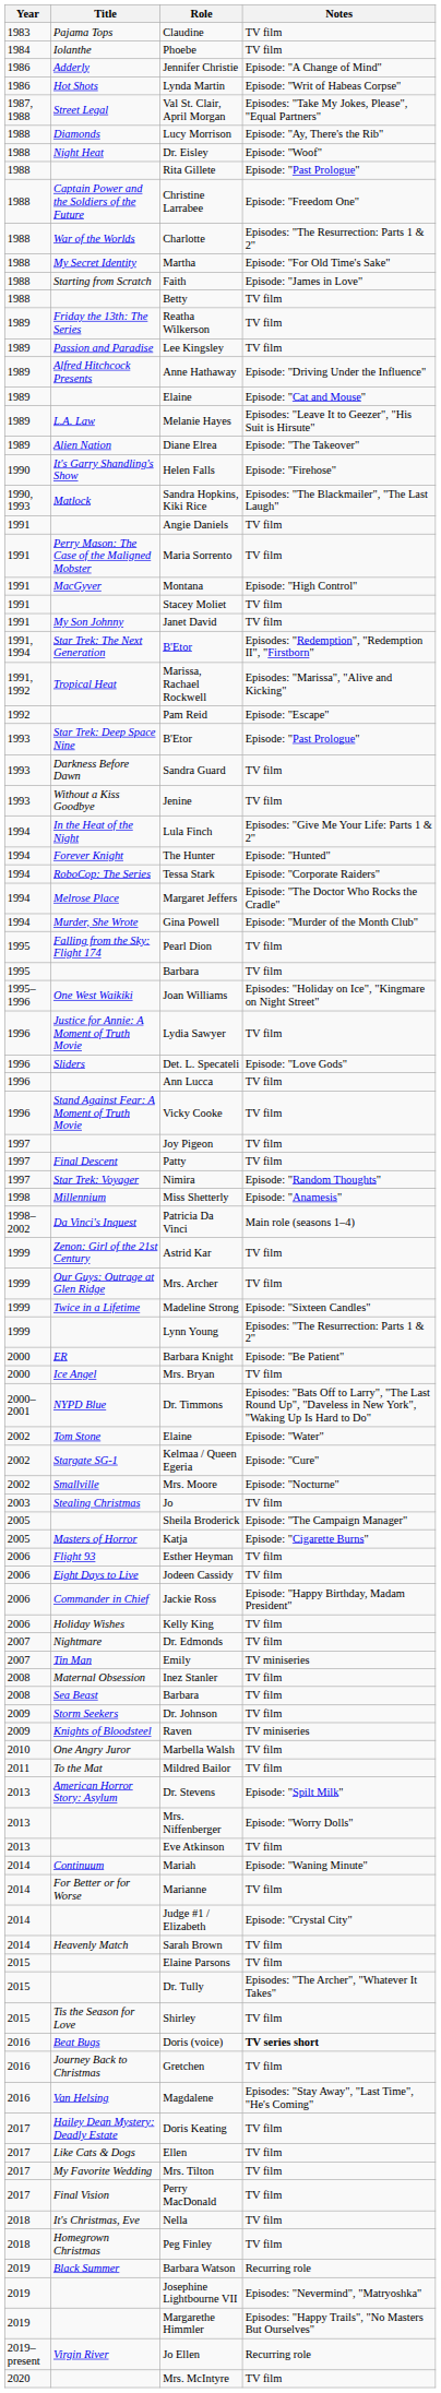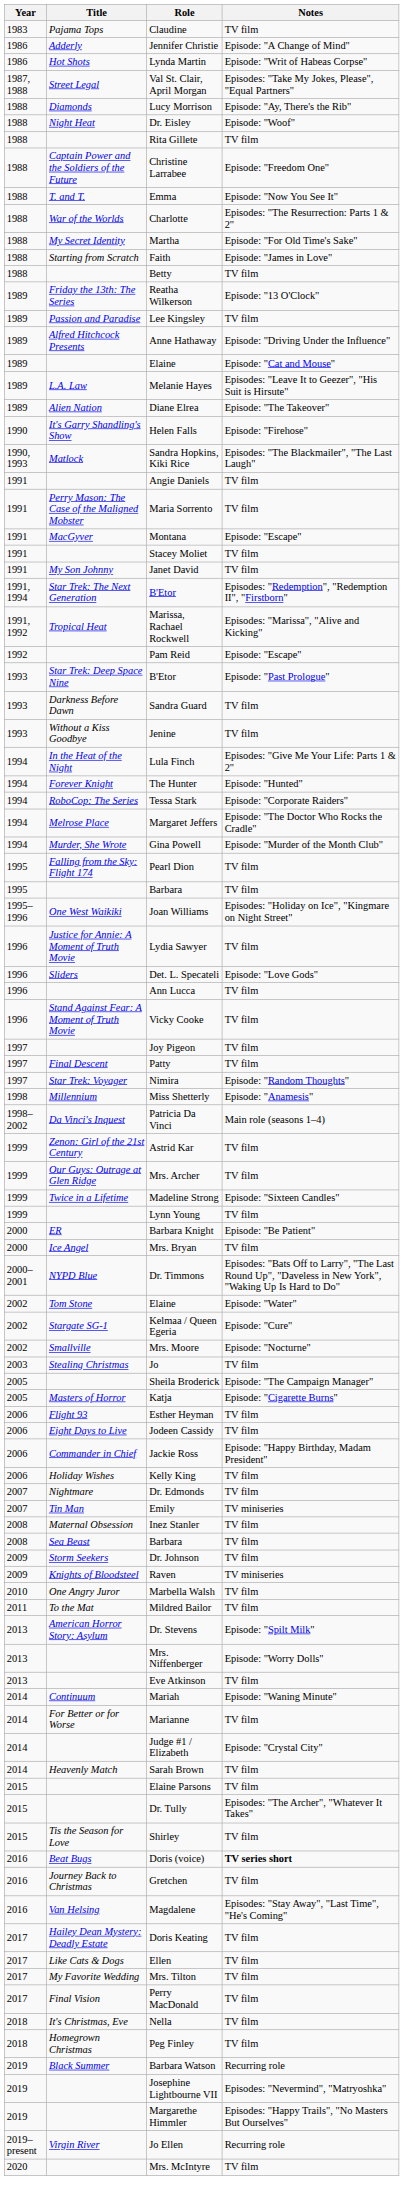 <table class="wikitable sortable">
 <tr>
 <th>Year</th>
 <th>Title</th>
 <th>Role</th>
 <th class="unsortable">Notes</th>
 </tr>
 <tr>
 <td>1983</td>
 <td><em>Pajama Tops</em></td>
 <td>Claudine</td>
-<td>TV film</td>
-</tr>
-<tr>
-<td>1984</td>
-<td><em>Iolanthe</em></td>
-<td>Phoebe</td>
 <td>TV film</td>
 </tr>
 <tr>
 <td>1986</td>
 <td><em><a href='#'>Adderly</a></em></td>
 <td>Jennifer Christie</td>
 <td>Episode: "A Change of Mind"</td>
 </tr>
 <tr>
 <td>1986</td>
 <td><em><a href='#'>Hot Shots</a></em></td>
 <td>Lynda Martin</td>
 <td>Episode: "Writ of Habeas Corpse"</td>
 </tr>
 <tr>
 <td>1987, 1988</td>
 <td><em><a href='#'>Street Legal</a></em></td>
 <td>Val St. Clair, April Morgan</td>
 <td>Episodes: "Take My Jokes, Please", "Equal Partners"</td>
 </tr>
 <tr>
 <td>1988</td>
 <td><em><a href='#'>Diamonds</a></em></td>
 <td>Lucy Morrison</td>
 <td>Episode: "Ay, There's the Rib"</td>
 </tr>
 <tr>
 <td>1988</td>
 <td><em><a href='#'>Night Heat</a></em></td>
 <td>Dr. Eisley</td>
 <td>Episode: "Woof"</td>
 </tr>
 <tr>
 <td>1988</td>
 <td><em></em></td>
 <td>Rita Gillete</td>
-<td>Episode: "<a href='#'>Past Prologue</a>"</td>
+<td>TV film</td>
 </tr>
 <tr>
 <td>1988</td>
 <td><em><a href='#'>Captain Power and the Soldiers of the Future</a></em></td>
 <td>Christine Larrabee</td>
 <td>Episode: "Freedom One"</td>
+</tr>
+<tr>
+<td>1988</td>
+<td><em><a href='#'>T. and T.</a></em></td>
+<td>Emma</td>
+<td>Episode: "Now You See It"</td>
 </tr>
 <tr>
 <td>1988</td>
 <td><em><a href='#'>War of the Worlds</a></em></td>
 <td>Charlotte</td>
 <td>Episodes: "The Resurrection: Parts 1 & 2"</td>
 </tr>
 <tr>
 <td>1988</td>
 <td><em><a href='#'>My Secret Identity</a></em></td>
 <td>Martha</td>
 <td>Episode: "For Old Time's Sake"</td>
 </tr>
 <tr>
 <td>1988</td>
 <td><em>Starting from Scratch</em></td>
 <td>Faith</td>
 <td>Episode: "James in Love"</td>
 </tr>
 <tr>
 <td>1988</td>
 <td><em></em></td>
 <td>Betty</td>
 <td>TV film</td>
 </tr>
 <tr>
 <td>1989</td>
 <td><em><a href='#'>Friday the 13th: The Series</a></em></td>
 <td>Reatha Wilkerson</td>
-<td>TV film</td>
+<td>Episode: "13 O'Clock"</td>
 </tr>
 <tr>
 <td>1989</td>
 <td><em><a href='#'>Passion and Paradise</a></em></td>
 <td>Lee Kingsley</td>
 <td>TV film</td>
 </tr>
 <tr>
 <td>1989</td>
 <td><em><a href='#'>Alfred Hitchcock Presents</a></em></td>
 <td>Anne Hathaway</td>
 <td>Episode: "Driving Under the Influence"</td>
 </tr>
 <tr>
 <td>1989</td>
 <td><em></em></td>
 <td>Elaine</td>
 <td>Episode: "<a href='#'>Cat and Mouse</a>"</td>
 </tr>
 <tr>
 <td>1989</td>
 <td><em><a href='#'>L.A. Law</a></em></td>
 <td>Melanie Hayes</td>
 <td>Episodes: "Leave It to Geezer", "His Suit is Hirsute"</td>
 </tr>
 <tr>
 <td>1989</td>
 <td><em><a href='#'>Alien Nation</a></em></td>
 <td>Diane Elrea</td>
 <td>Episode: "The Takeover"</td>
 </tr>
 <tr>
 <td>1990</td>
 <td><em><a href='#'>It's Garry Shandling's Show</a></em></td>
 <td>Helen Falls</td>
 <td>Episode: "Firehose"</td>
 </tr>
 <tr>
 <td>1990, 1993</td>
 <td><em><a href='#'>Matlock</a></em></td>
 <td>Sandra Hopkins, Kiki Rice</td>
 <td>Episodes: "The Blackmailer", "The Last Laugh"</td>
 </tr>
 <tr>
 <td>1991</td>
 <td><em></em></td>
 <td>Angie Daniels</td>
 <td>TV film</td>
 </tr>
 <tr>
 <td>1991</td>
 <td><em><a href='#'>Perry Mason: The Case of the Maligned Mobster</a></em></td>
 <td>Maria Sorrento</td>
 <td>TV film</td>
 </tr>
 <tr>
 <td>1991</td>
 <td><em><a href='#'>MacGyver</a></em></td>
 <td>Montana</td>
-<td>Episode: "High Control"</td>
+<td>Episode: "Escape"</td>
 </tr>
 <tr>
 <td>1991</td>
 <td><em></em></td>
 <td>Stacey Moliet</td>
 <td>TV film</td>
 </tr>
 <tr>
 <td>1991</td>
 <td><em><a href='#'>My Son Johnny</a></em></td>
 <td>Janet David</td>
 <td>TV film</td>
 </tr>
 <tr>
 <td>1991, 1994</td>
 <td><em><a href='#'>Star Trek: The Next Generation</a></em></td>
 <td><a href='#'>B'Etor</a></td>
 <td>Episodes: "<a href='#'>Redemption</a>", "Redemption II", "<a href='#'>Firstborn</a>"</td>
 </tr>
 <tr>
 <td>1991, 1992</td>
 <td><em><a href='#'>Tropical Heat</a></em></td>
 <td>Marissa, Rachael Rockwell</td>
 <td>Episodes: "Marissa", "Alive and Kicking"</td>
 </tr>
 <tr>
 <td>1992</td>
 <td><em></em></td>
 <td>Pam Reid</td>
 <td>Episode: "Escape"</td>
 </tr>
 <tr>
 <td>1993</td>
 <td><em><a href='#'>Star Trek: Deep Space Nine</a></em></td>
 <td>B'Etor</td>
 <td>Episode: "<a href='#'>Past Prologue</a>"</td>
 </tr>
 <tr>
 <td>1993</td>
 <td><em>Darkness Before Dawn</em></td>
 <td>Sandra Guard</td>
 <td>TV film</td>
 </tr>
 <tr>
 <td>1993</td>
 <td><em>Without a Kiss Goodbye</em></td>
 <td>Jenine</td>
 <td>TV film</td>
 </tr>
 <tr>
 <td>1994</td>
 <td><em><a href='#'>In the Heat of the Night</a></em></td>
 <td>Lula Finch</td>
 <td>Episodes: "Give Me Your Life: Parts 1 & 2"</td>
 </tr>
 <tr>
 <td>1994</td>
 <td><em><a href='#'>Forever Knight</a></em></td>
 <td>The Hunter</td>
 <td>Episode: "Hunted"</td>
 </tr>
 <tr>
 <td>1994</td>
 <td><em><a href='#'>RoboCop: The Series</a></em></td>
 <td>Tessa Stark</td>
 <td>Episode: "Corporate Raiders"</td>
 </tr>
 <tr>
 <td>1994</td>
 <td><em><a href='#'>Melrose Place</a></em></td>
 <td>Margaret Jeffers</td>
 <td>Episode: "The Doctor Who Rocks the Cradle"</td>
 </tr>
 <tr>
 <td>1994</td>
 <td><em><a href='#'>Murder, She Wrote</a></em></td>
 <td>Gina Powell</td>
 <td>Episode: "Murder of the Month Club"</td>
 </tr>
 <tr>
 <td>1995</td>
 <td><em><a href='#'>Falling from the Sky: Flight 174</a></em></td>
 <td>Pearl Dion</td>
 <td>TV film</td>
 </tr>
 <tr>
 <td>1995</td>
 <td><em></em></td>
 <td>Barbara</td>
 <td>TV film</td>
 </tr>
 <tr>
 <td>1995–1996</td>
 <td><em><a href='#'>One West Waikiki</a></em></td>
 <td>Joan Williams</td>
 <td>Episodes: "Holiday on Ice", "Kingmare on Night Street"</td>
 </tr>
 <tr>
 <td>1996</td>
 <td><em><a href='#'>Justice for Annie: A Moment of Truth Movie</a></em></td>
 <td>Lydia Sawyer</td>
 <td>TV film</td>
 </tr>
 <tr>
 <td>1996</td>
 <td><em><a href='#'>Sliders</a></em></td>
 <td>Det. L. Specateli</td>
 <td>Episode: "Love Gods"</td>
 </tr>
 <tr>
 <td>1996</td>
 <td><em></em></td>
 <td>Ann Lucca</td>
 <td>TV film</td>
 </tr>
 <tr>
 <td>1996</td>
 <td><em><a href='#'>Stand Against Fear: A Moment of Truth Movie</a></em></td>
 <td>Vicky Cooke</td>
 <td>TV film</td>
 </tr>
 <tr>
 <td>1997</td>
 <td><em></em></td>
 <td>Joy Pigeon</td>
 <td>TV film</td>
 </tr>
 <tr>
 <td>1997</td>
 <td><em><a href='#'>Final Descent</a></em></td>
 <td>Patty</td>
 <td>TV film</td>
 </tr>
 <tr>
 <td>1997</td>
 <td><em><a href='#'>Star Trek: Voyager</a></em></td>
 <td>Nimira</td>
 <td>Episode: "<a href='#'>Random Thoughts</a>"</td>
 </tr>
 <tr>
 <td>1998</td>
 <td><em><a href='#'>Millennium</a></em></td>
 <td>Miss Shetterly</td>
 <td>Episode: "<a href='#'>Anamesis</a>"</td>
 </tr>
 <tr>
 <td>1998–2002</td>
 <td><em><a href='#'>Da Vinci's Inquest</a></em></td>
 <td>Patricia Da Vinci</td>
 <td>Main role (seasons 1–4)</td>
 </tr>
 <tr>
 <td>1999</td>
 <td><em><a href='#'>Zenon: Girl of the 21st Century</a></em></td>
 <td>Astrid Kar</td>
 <td>TV film</td>
 </tr>
 <tr>
 <td>1999</td>
 <td><em><a href='#'>Our Guys: Outrage at Glen Ridge</a></em></td>
 <td>Mrs. Archer</td>
 <td>TV film</td>
 </tr>
 <tr>
 <td>1999</td>
 <td><em><a href='#'>Twice in a Lifetime</a></em></td>
 <td>Madeline Strong</td>
 <td>Episode: "Sixteen Candles"</td>
 </tr>
 <tr>
 <td>1999</td>
 <td><em></em></td>
 <td>Lynn Young</td>
-<td>Episodes: "The Resurrection: Parts 1 & 2"</td>
+<td>TV film</td>
 </tr>
 <tr>
 <td>2000</td>
 <td><em><a href='#'>ER</a></em></td>
 <td>Barbara Knight</td>
 <td>Episode: "Be Patient"</td>
 </tr>
 <tr>
 <td>2000</td>
 <td><em><a href='#'>Ice Angel</a></em></td>
 <td>Mrs. Bryan</td>
 <td>TV film</td>
 </tr>
 <tr>
 <td>2000–2001</td>
 <td><em><a href='#'>NYPD Blue</a></em></td>
 <td>Dr. Timmons</td>
 <td>Episodes: "Bats Off to Larry", "The Last Round Up", "Daveless in New York", "Waking Up Is Hard to Do"</td>
 </tr>
 <tr>
 <td>2002</td>
 <td><em><a href='#'>Tom Stone</a></em></td>
 <td>Elaine</td>
 <td>Episode: "Water"</td>
 </tr>
 <tr>
 <td>2002</td>
 <td><em><a href='#'>Stargate SG-1</a></em></td>
 <td>Kelmaa / Queen Egeria</td>
 <td>Episode: "Cure"</td>
 </tr>
 <tr>
 <td>2002</td>
 <td><em><a href='#'>Smallville</a></em></td>
 <td>Mrs. Moore</td>
 <td>Episode: "Nocturne"</td>
 </tr>
 <tr>
 <td>2003</td>
 <td><em><a href='#'>Stealing Christmas</a></em></td>
 <td>Jo</td>
 <td>TV film</td>
 </tr>
 <tr>
 <td>2005</td>
 <td><em></em></td>
 <td>Sheila Broderick</td>
 <td>Episode: "The Campaign Manager"</td>
 </tr>
 <tr>
 <td>2005</td>
 <td><em><a href='#'>Masters of Horror</a></em></td>
 <td>Katja</td>
 <td>Episode: "<a href='#'>Cigarette Burns</a>"</td>
 </tr>
 <tr>
 <td>2006</td>
 <td><em><a href='#'>Flight 93</a></em></td>
 <td>Esther Heyman</td>
 <td>TV film</td>
 </tr>
 <tr>
 <td>2006</td>
 <td><em><a href='#'>Eight Days to Live</a></em></td>
 <td>Jodeen Cassidy</td>
 <td>TV film</td>
 </tr>
 <tr>
 <td>2006</td>
 <td><em><a href='#'>Commander in Chief</a></em></td>
 <td>Jackie Ross</td>
 <td>Episode: "Happy Birthday, Madam President"</td>
 </tr>
 <tr>
 <td>2006</td>
 <td><em>Holiday Wishes</em></td>
 <td>Kelly King</td>
 <td>TV film</td>
 </tr>
 <tr>
 <td>2007</td>
 <td><em>Nightmare</em></td>
 <td>Dr. Edmonds</td>
 <td>TV film</td>
 </tr>
 <tr>
 <td>2007</td>
 <td><em><a href='#'>Tin Man</a></em></td>
 <td>Emily</td>
 <td>TV miniseries</td>
 </tr>
 <tr>
 <td>2008</td>
 <td><em>Maternal Obsession</em></td>
 <td>Inez Stanler</td>
 <td>TV film</td>
 </tr>
 <tr>
 <td>2008</td>
 <td><em><a href='#'>Sea Beast</a></em></td>
 <td>Barbara</td>
 <td>TV film</td>
 </tr>
 <tr>
 <td>2009</td>
 <td><em><a href='#'>Storm Seekers</a></em></td>
 <td>Dr. Johnson</td>
 <td>TV film</td>
 </tr>
 <tr>
 <td>2009</td>
 <td><em><a href='#'>Knights of Bloodsteel</a></em></td>
 <td>Raven</td>
 <td>TV miniseries</td>
 </tr>
 <tr>
 <td>2010</td>
 <td><em>One Angry Juror</em></td>
 <td>Marbella Walsh</td>
 <td>TV film</td>
 </tr>
 <tr>
 <td>2011</td>
 <td><em>To the Mat</em></td>
 <td>Mildred Bailor</td>
 <td>TV film</td>
 </tr>
 <tr>
 <td>2013</td>
 <td><em><a href='#'>American Horror Story: Asylum</a></em></td>
 <td>Dr. Stevens</td>
 <td>Episode: "<a href='#'>Spilt Milk</a>"</td>
 </tr>
 <tr>
 <td>2013</td>
 <td><em></em></td>
 <td>Mrs. Niffenberger</td>
 <td>Episode: "Worry Dolls"</td>
 </tr>
 <tr>
 <td>2013</td>
 <td><em></em></td>
 <td>Eve Atkinson</td>
 <td>TV film</td>
 </tr>
 <tr>
 <td>2014</td>
 <td><em><a href='#'>Continuum</a></em></td>
 <td>Mariah</td>
 <td>Episode: "Waning Minute"</td>
 </tr>
 <tr>
 <td>2014</td>
 <td><em>For Better or for Worse</em></td>
 <td>Marianne</td>
 <td>TV film</td>
 </tr>
 <tr>
 <td>2014</td>
 <td><em></em></td>
 <td>Judge #1 / Elizabeth</td>
 <td>Episode: "Crystal City"</td>
 </tr>
 <tr>
 <td>2014</td>
 <td><em>Heavenly Match</em></td>
 <td>Sarah Brown</td>
 <td>TV film</td>
 </tr>
 <tr>
 <td>2015</td>
 <td><em></em></td>
 <td>Elaine Parsons</td>
 <td>TV film</td>
 </tr>
 <tr>
 <td>2015</td>
 <td><em></em></td>
 <td>Dr. Tully</td>
 <td>Episodes: "The Archer", "Whatever It Takes"</td>
 </tr>
 <tr>
 <td>2015</td>
 <td><em>Tis the Season for Love</em></td>
 <td>Shirley</td>
 <td>TV film</td>
 </tr>
 <tr>
 <td>2016</td>
 <td><em><a href='#'>Beat Bugs</a></em></td>
 <td>Doris (voice)</td>
 <td><strong>TV series short</strong></td>
 </tr>
 <tr>
 <td>2016</td>
 <td><em>Journey Back to Christmas</em></td>
 <td>Gretchen</td>
 <td>TV film</td>
 </tr>
 <tr>
 <td>2016</td>
 <td><em><a href='#'>Van Helsing</a></em></td>
 <td>Magdalene</td>
 <td>Episodes: "Stay Away", "Last Time", "He's Coming"</td>
 </tr>
 <tr>
 <td>2017</td>
 <td><em><a href='#'>Hailey Dean Mystery: Deadly Estate</a></em></td>
 <td>Doris Keating</td>
 <td>TV film</td>
 </tr>
 <tr>
 <td>2017</td>
 <td><em>Like Cats & Dogs</em></td>
 <td>Ellen</td>
 <td>TV film</td>
 </tr>
 <tr>
 <td>2017</td>
 <td><em>My Favorite Wedding</em></td>
 <td>Mrs. Tilton</td>
 <td>TV film</td>
 </tr>
 <tr>
 <td>2017</td>
 <td><em>Final Vision</em></td>
 <td>Perry MacDonald</td>
 <td>TV film</td>
 </tr>
 <tr>
 <td>2018</td>
 <td><em>It's Christmas, Eve</em></td>
 <td>Nella</td>
 <td>TV film</td>
 </tr>
 <tr>
 <td>2018</td>
 <td><em>Homegrown Christmas</em></td>
 <td>Peg Finley</td>
 <td>TV film</td>
 </tr>
 <tr>
 <td>2019</td>
 <td><em><a href='#'>Black Summer</a></em></td>
 <td>Barbara Watson</td>
 <td>Recurring role</td>
 </tr>
 <tr>
 <td>2019</td>
 <td><em></em></td>
 <td>Josephine Lightbourne VII</td>
 <td>Episodes: "Nevermind", "Matryoshka"</td>
 </tr>
 <tr>
 <td>2019</td>
 <td><em></em></td>
 <td>Margarethe Himmler</td>
 <td>Episodes: "Happy Trails", "No Masters But Ourselves"</td>
 </tr>
 <tr>
 <td>2019–present</td>
 <td><em><a href='#'>Virgin River</a></em></td>
 <td>Jo Ellen</td>
 <td>Recurring role</td>
 </tr>
 <tr>
 <td>2020</td>
 <td><em></em></td>
 <td>Mrs. McIntyre</td>
 <td>TV film</td>
 </tr>
 </table>
